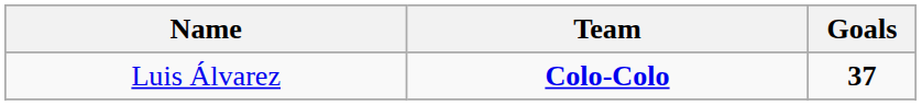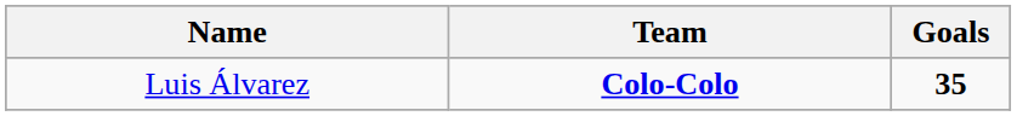 <table class="wikitable" style="font-size:95%; text-align:center;">
 <tr>
 <th width="205">Name</th>
 <th width="205">Team</th>
 <th width="50">Goals</th>
 </tr>
 <tr>
 <td> <a href='#'>Luis Álvarez</a></td>
 <td><strong><a href='#'>Colo-Colo</a></strong></td>
-<td><strong>37</strong></td>
+<td><strong>35</strong></td>
 </tr>
 </table>
